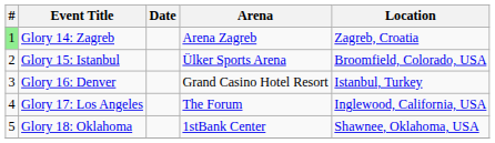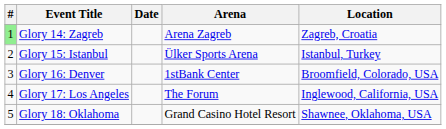 <table class="sortable wikitable succession-box" style="margin:1.0em auto; font-size:90%;">
 <tr>
 <th scope="col">#</th>
 <th scope="col">Event Title</th>
 <th scope="col">Date</th>
 <th scope="col">Arena</th>
 <th scope="col">Location</th>
 </tr>
 <tr>
 <td align=center style="background: lightgreen;">1</td>
 <td><a href='#'>Glory 14: Zagreb</a></td>
 <td></td>
 <td><a href='#'>Arena Zagreb</a></td>
 <td> <a href='#'>Zagreb, Croatia</a></td>
 </tr>
 <tr>
 <td align=center>2</td>
 <td><a href='#'>Glory 15: Istanbul</a></td>
 <td></td>
 <td><a href='#'>Ülker Sports Arena</a></td>
-<td> <a href='#'>Broomfield, Colorado, USA</a></td>
+<td> <a href='#'>Istanbul, Turkey</a></td>
 </tr>
 <tr>
 <td align=center>3</td>
 <td><a href='#'>Glory 16: Denver</a></td>
 <td></td>
-<td>Grand Casino Hotel Resort</td>
-<td> <a href='#'>Istanbul, Turkey</a></td>
+<td><a href='#'>1stBank Center</a></td>
+<td> <a href='#'>Broomfield, Colorado, USA</a></td>
 </tr>
 <tr>
 <td align=center>4</td>
 <td><a href='#'>Glory 17: Los Angeles</a></td>
 <td></td>
 <td><a href='#'>The Forum</a></td>
 <td> <a href='#'>Inglewood, California, USA</a></td>
 </tr>
 <tr>
 <td align=center>5</td>
 <td><a href='#'>Glory 18: Oklahoma</a></td>
 <td></td>
-<td><a href='#'>1stBank Center</a></td>
+<td>Grand Casino Hotel Resort</td>
 <td> <a href='#'>Shawnee, Oklahoma, USA</a></td>
 </tr>
 <tr>
 </tr>
 </table>
